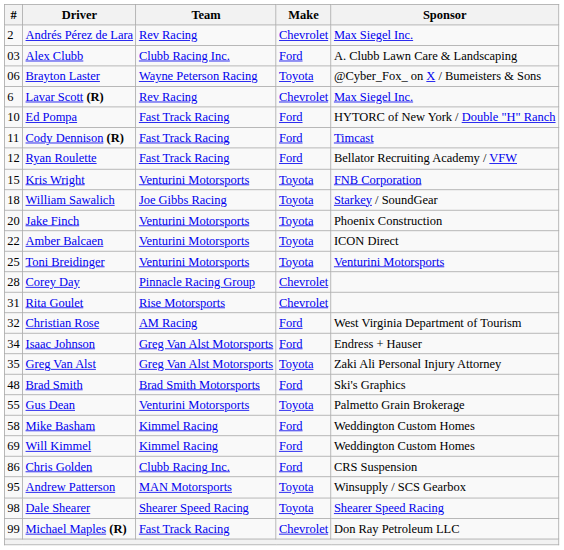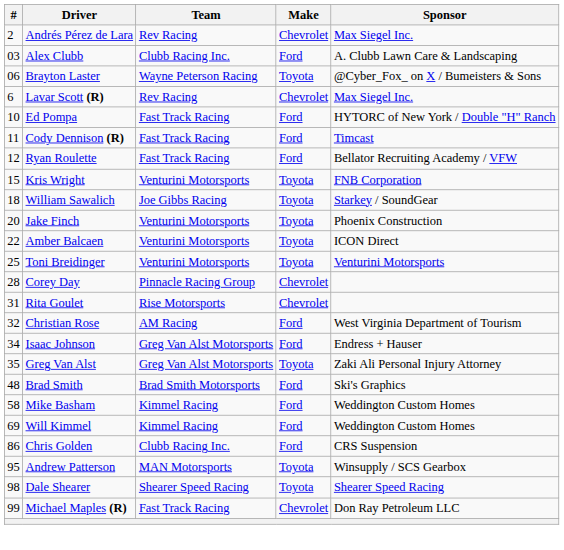 <table class="wikitable" style="font-size: 95%;">
 <tr>
 <th>#</th>
 <th>Driver</th>
 <th>Team</th>
 <th>Make</th>
 <th>Sponsor</th>
 </tr>
 <tr>
 <td>2</td>
 <td nowrap=""><a href='#'>Andrés Pérez de Lara</a></td>
 <td><a href='#'>Rev Racing</a></td>
 <td><a href='#'>Chevrolet</a></td>
 <td><a href='#'>Max Siegel Inc.</a></td>
 </tr>
 <tr>
 <td>03</td>
 <td><a href='#'>Alex Clubb</a></td>
 <td><a href='#'>Clubb Racing Inc.</a></td>
 <td><a href='#'>Ford</a></td>
 <td>A. Clubb Lawn Care & Landscaping</td>
 </tr>
 <tr>
 <td>06</td>
 <td><a href='#'>Brayton Laster</a></td>
 <td><a href='#'>Wayne Peterson Racing</a></td>
 <td><a href='#'>Toyota</a></td>
 <td>@Cyber_Fox_ on <a href='#'>X</a> / Bumeisters & Sons</td>
 </tr>
 <tr>
 <td>6</td>
 <td><a href='#'>Lavar Scott</a> <strong>(R)</strong></td>
 <td><a href='#'>Rev Racing</a></td>
 <td><a href='#'>Chevrolet</a></td>
 <td><a href='#'>Max Siegel Inc.</a></td>
 </tr>
 <tr>
 <td>10</td>
 <td><a href='#'>Ed Pompa</a></td>
 <td><a href='#'>Fast Track Racing</a></td>
 <td><a href='#'>Ford</a></td>
 <td nowrap>HYTORC of New York / <a href='#'>Double "H" Ranch</a></td>
 </tr>
 <tr>
 <td>11</td>
 <td><a href='#'>Cody Dennison</a> <strong>(R)</strong></td>
 <td><a href='#'>Fast Track Racing</a></td>
 <td><a href='#'>Ford</a></td>
 <td><a href='#'>Timcast</a></td>
 </tr>
 <tr>
 <td>12</td>
 <td><a href='#'>Ryan Roulette</a></td>
 <td><a href='#'>Fast Track Racing</a></td>
 <td><a href='#'>Ford</a></td>
 <td>Bellator Recruiting Academy / <a href='#'>VFW</a></td>
 </tr>
 <tr>
 <td>15</td>
 <td><a href='#'>Kris Wright</a></td>
 <td><a href='#'>Venturini Motorsports</a></td>
 <td><a href='#'>Toyota</a></td>
 <td><a href='#'>FNB Corporation</a></td>
 </tr>
 <tr>
 <td>18</td>
 <td><a href='#'>William Sawalich</a></td>
 <td><a href='#'>Joe Gibbs Racing</a></td>
 <td><a href='#'>Toyota</a></td>
 <td><a href='#'>Starkey</a> / SoundGear</td>
 </tr>
 <tr>
 <td>20</td>
 <td><a href='#'>Jake Finch</a></td>
 <td><a href='#'>Venturini Motorsports</a></td>
 <td><a href='#'>Toyota</a></td>
 <td>Phoenix Construction</td>
 </tr>
 <tr>
 <td>22</td>
 <td><a href='#'>Amber Balcaen</a></td>
 <td><a href='#'>Venturini Motorsports</a></td>
 <td><a href='#'>Toyota</a></td>
 <td>ICON Direct</td>
 </tr>
 <tr>
 <td>25</td>
 <td><a href='#'>Toni Breidinger</a></td>
 <td><a href='#'>Venturini Motorsports</a></td>
 <td><a href='#'>Toyota</a></td>
 <td><a href='#'>Venturini Motorsports</a></td>
 </tr>
 <tr>
 <td>28</td>
 <td><a href='#'>Corey Day</a></td>
 <td><a href='#'>Pinnacle Racing Group</a></td>
 <td><a href='#'>Chevrolet</a></td>
 <td></td>
 </tr>
 <tr>
 <td>31</td>
 <td><a href='#'>Rita Goulet</a></td>
 <td><a href='#'>Rise Motorsports</a></td>
 <td><a href='#'>Chevrolet</a></td>
 <td nowrap=""></td>
 </tr>
 <tr>
 <td>32</td>
 <td><a href='#'>Christian Rose</a></td>
 <td nowrap=""><a href='#'>AM Racing</a></td>
 <td><a href='#'>Ford</a></td>
 <td>West Virginia Department of Tourism</td>
 </tr>
 <tr>
 <td>34</td>
 <td><a href='#'>Isaac Johnson</a></td>
 <td><a href='#'>Greg Van Alst Motorsports</a></td>
 <td><a href='#'>Ford</a></td>
 <td>Endress + Hauser</td>
 </tr>
 <tr>
 <td>35</td>
 <td><a href='#'>Greg Van Alst</a></td>
 <td nowrap><a href='#'>Greg Van Alst Motorsports</a></td>
 <td><a href='#'>Toyota</a></td>
 <td>Zaki Ali Personal Injury Attorney</td>
 </tr>
 <tr>
 <td>48</td>
 <td><a href='#'>Brad Smith</a></td>
 <td><a href='#'>Brad Smith Motorsports</a></td>
 <td><a href='#'>Ford</a></td>
 <td>Ski's Graphics</td>
 </tr>
 <tr>
-<td>55</td>
-<td><a href='#'>Gus Dean</a></td>
-<td><a href='#'>Venturini Motorsports</a></td>
-<td><a href='#'>Toyota</a></td>
-<td>Palmetto Grain Brokerage</td>
-</tr>
-<tr>
 <td>58</td>
 <td><a href='#'>Mike Basham</a></td>
 <td><a href='#'>Kimmel Racing</a></td>
 <td><a href='#'>Ford</a></td>
 <td>Weddington Custom Homes</td>
 </tr>
 <tr>
 <td>69</td>
 <td><a href='#'>Will Kimmel</a></td>
 <td><a href='#'>Kimmel Racing</a></td>
 <td><a href='#'>Ford</a></td>
 <td>Weddington Custom Homes</td>
 </tr>
 <tr>
 <td>86</td>
 <td><a href='#'>Chris Golden</a></td>
 <td><a href='#'>Clubb Racing Inc.</a></td>
 <td><a href='#'>Ford</a></td>
 <td>CRS Suspension</td>
 </tr>
 <tr>
 <td>95</td>
 <td><a href='#'>Andrew Patterson</a></td>
 <td><a href='#'>MAN Motorsports</a></td>
 <td><a href='#'>Toyota</a></td>
 <td>Winsupply / SCS Gearbox</td>
 </tr>
 <tr>
 <td>98</td>
 <td><a href='#'>Dale Shearer</a></td>
 <td><a href='#'>Shearer Speed Racing</a></td>
 <td><a href='#'>Toyota</a></td>
 <td><a href='#'>Shearer Speed Racing</a></td>
 </tr>
 <tr>
 <td>99</td>
 <td><a href='#'>Michael Maples</a> <strong>(R)</strong></td>
 <td><a href='#'>Fast Track Racing</a></td>
 <td><a href='#'>Chevrolet</a></td>
 <td>Don Ray Petroleum LLC</td>
 </tr>
 <tr>
 <th colspan="5"></th>
 </tr>
 </table>
